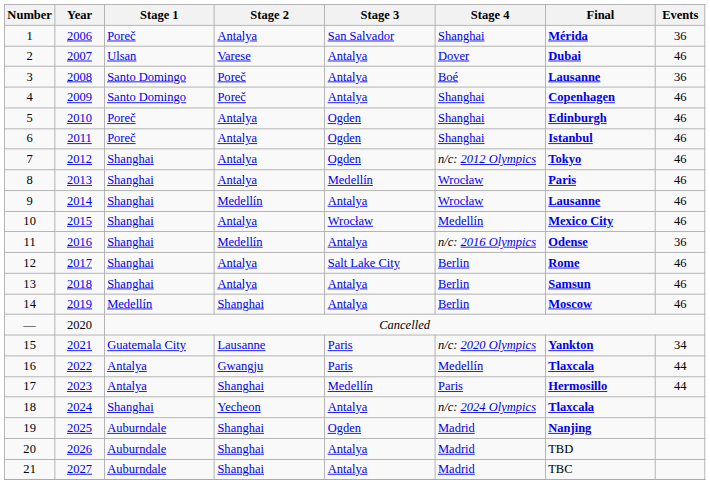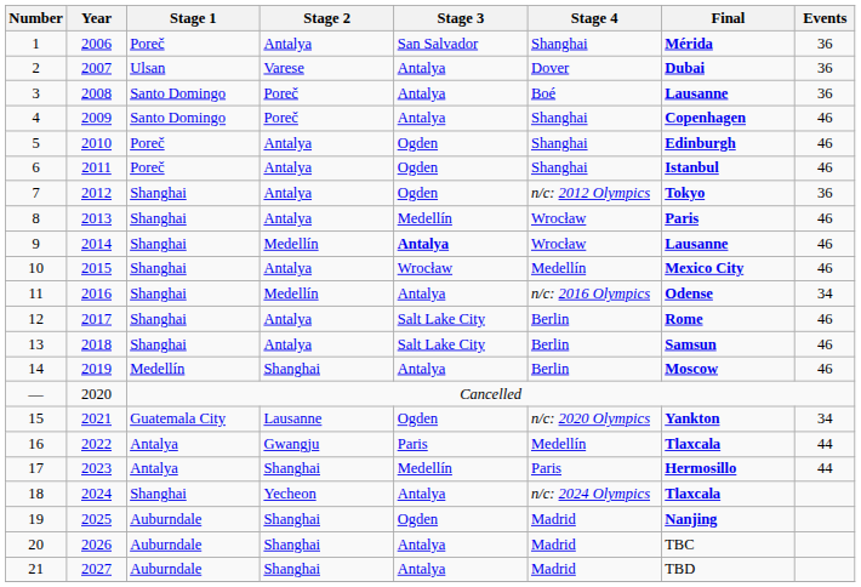 <table class="wikitable" style="font-size: 90%">
 <tr>
 <th style="width:50px;">Number</th>
 <th style="width:50px;">Year</th>
 <th style="width:120px;">Stage 1</th>
 <th style="width:120px;">Stage 2</th>
 <th style="width:120px;">Stage 3</th>
 <th style="width:120px;">Stage 4</th>
 <th style="width:120px;">Final</th>
 <th style="width:50px;">Events</th>
 </tr>
 <tr>
 <td align=center>1</td>
 <td align=center><a href='#'>2006</a></td>
 <td> <a href='#'>Poreč</a></td>
 <td> <a href='#'>Antalya</a></td>
 <td> <a href='#'>San Salvador</a></td>
 <td> <a href='#'>Shanghai</a></td>
 <td> <strong><a href='#'>Mérida</a></strong></td>
 <td align=center>36</td>
 </tr>
 <tr>
 <td align=center>2</td>
 <td align=center><a href='#'>2007</a></td>
 <td> <a href='#'>Ulsan</a></td>
 <td> <a href='#'>Varese</a></td>
 <td> <a href='#'>Antalya</a></td>
 <td> <a href='#'>Dover</a></td>
 <td> <strong><a href='#'>Dubai</a></strong></td>
-<td align=center>46</td>
+<td align=center>36</td>
 </tr>
 <tr>
 <td align=center>3</td>
 <td align=center><a href='#'>2008</a></td>
 <td> <a href='#'>Santo Domingo</a></td>
 <td> <a href='#'>Poreč</a></td>
 <td> <a href='#'>Antalya</a></td>
 <td> <a href='#'>Boé</a></td>
 <td> <strong><a href='#'>Lausanne</a></strong></td>
 <td align=center>36</td>
 </tr>
 <tr>
 <td align=center>4</td>
 <td align=center><a href='#'>2009</a></td>
 <td> <a href='#'>Santo Domingo</a></td>
 <td> <a href='#'>Poreč</a></td>
 <td> <a href='#'>Antalya</a></td>
 <td> <a href='#'>Shanghai</a></td>
 <td> <strong><a href='#'>Copenhagen</a></strong></td>
 <td align=center>46</td>
 </tr>
 <tr>
 <td align=center>5</td>
 <td align=center><a href='#'>2010</a></td>
 <td> <a href='#'>Poreč</a></td>
 <td> <a href='#'>Antalya</a></td>
 <td> <a href='#'>Ogden</a></td>
 <td> <a href='#'>Shanghai</a></td>
 <td> <strong><a href='#'>Edinburgh</a></strong></td>
 <td align=center>46</td>
 </tr>
 <tr>
 <td align=center>6</td>
 <td align=center><a href='#'>2011</a></td>
 <td> <a href='#'>Poreč</a></td>
 <td> <a href='#'>Antalya</a></td>
 <td> <a href='#'>Ogden</a></td>
 <td> <a href='#'>Shanghai</a></td>
 <td> <strong><a href='#'>Istanbul</a></strong></td>
 <td align=center>46</td>
 </tr>
 <tr>
 <td align=center>7</td>
 <td align=center><a href='#'>2012</a></td>
 <td> <a href='#'>Shanghai</a></td>
 <td> <a href='#'>Antalya</a></td>
 <td> <a href='#'>Ogden</a></td>
 <td><em>n/c: <a href='#'>2012 Olympics</a></em></td>
 <td> <strong><a href='#'>Tokyo</a></strong></td>
-<td align=center>46</td>
+<td align=center>36</td>
 </tr>
 <tr>
 <td align=center>8</td>
 <td align=center><a href='#'>2013</a></td>
 <td> <a href='#'>Shanghai</a></td>
 <td> <a href='#'>Antalya</a></td>
 <td> <a href='#'>Medellín</a></td>
 <td> <a href='#'>Wrocław</a></td>
 <td> <strong><a href='#'>Paris</a></strong></td>
 <td align=center>46</td>
 </tr>
 <tr>
 <td align=center>9</td>
 <td align=center><a href='#'>2014</a></td>
 <td> <a href='#'>Shanghai</a></td>
 <td> <a href='#'>Medellín</a></td>
-<td> <a href='#'>Antalya</a></td>
+<td><strong> <a href='#'>Antalya</a></strong></td>
 <td> <a href='#'>Wrocław</a></td>
 <td> <strong><a href='#'>Lausanne</a></strong></td>
 <td align=center>46</td>
 </tr>
 <tr>
 <td align=center>10</td>
 <td align=center><a href='#'>2015</a></td>
 <td> <a href='#'>Shanghai</a></td>
 <td> <a href='#'>Antalya</a></td>
 <td> <a href='#'>Wrocław</a></td>
 <td> <a href='#'>Medellín</a></td>
 <td> <strong><a href='#'>Mexico City</a></strong></td>
 <td align=center>46</td>
 </tr>
 <tr>
 <td align=center>11</td>
 <td align=center><a href='#'>2016</a></td>
 <td> <a href='#'>Shanghai</a></td>
 <td> <a href='#'>Medellín</a></td>
 <td> <a href='#'>Antalya</a></td>
 <td><em>n/c: <a href='#'>2016 Olympics</a></em></td>
 <td> <strong><a href='#'>Odense</a></strong></td>
-<td align=center>36</td>
+<td align=center>34</td>
 </tr>
 <tr>
 <td align=center>12</td>
 <td align=center><a href='#'>2017</a></td>
 <td> <a href='#'>Shanghai</a></td>
 <td> <a href='#'>Antalya</a></td>
 <td> <a href='#'>Salt Lake City</a></td>
 <td> <a href='#'>Berlin</a></td>
 <td> <strong><a href='#'>Rome</a></strong></td>
 <td align=center>46</td>
 </tr>
 <tr>
 <td align=center>13</td>
 <td align=center><a href='#'>2018</a></td>
 <td> <a href='#'>Shanghai</a></td>
 <td> <a href='#'>Antalya</a></td>
-<td> <a href='#'>Antalya</a></td>
+<td> <a href='#'>Salt Lake City</a></td>
 <td> <a href='#'>Berlin</a></td>
 <td> <strong><a href='#'>Samsun</a></strong></td>
 <td align=center>46</td>
 </tr>
 <tr>
 <td align=center>14</td>
 <td align=center><a href='#'>2019</a></td>
 <td> <a href='#'>Medellín</a></td>
 <td> <a href='#'>Shanghai</a></td>
 <td> <a href='#'>Antalya</a></td>
 <td> <a href='#'>Berlin</a></td>
 <td> <strong><a href='#'>Moscow</a></strong></td>
 <td align=center>46</td>
 </tr>
 <tr>
 <td align=center>—</td>
 <td align=center>2020</td>
 <td align=center colspan=6><em>Cancelled</em></td>
 </tr>
 <tr>
 <td align=center>15</td>
 <td align=center><a href='#'>2021</a></td>
 <td> <a href='#'>Guatemala City</a></td>
 <td> <a href='#'>Lausanne</a></td>
-<td> <a href='#'>Paris</a></td>
+<td> <a href='#'>Ogden</a></td>
 <td><em>n/c: <a href='#'>2020 Olympics</a></em></td>
 <td> <strong><a href='#'>Yankton</a></strong></td>
 <td align=center>34</td>
 </tr>
 <tr>
 <td align=center>16</td>
 <td align=center><a href='#'>2022</a></td>
 <td> <a href='#'>Antalya</a></td>
 <td> <a href='#'>Gwangju</a></td>
 <td> <a href='#'>Paris</a></td>
 <td> <a href='#'>Medellín</a></td>
 <td> <strong><a href='#'>Tlaxcala</a></strong></td>
 <td align=center>44</td>
 </tr>
 <tr>
 <td align=center>17</td>
 <td align=center><a href='#'>2023</a></td>
 <td> <a href='#'>Antalya</a></td>
 <td> <a href='#'>Shanghai</a></td>
 <td> <a href='#'>Medellín</a></td>
 <td> <a href='#'>Paris</a></td>
 <td> <strong><a href='#'>Hermosillo</a></strong></td>
 <td align=center>44</td>
 </tr>
 <tr>
 <td align=center>18</td>
 <td align=center><a href='#'>2024</a></td>
 <td> <a href='#'>Shanghai</a></td>
 <td> <a href='#'>Yecheon</a></td>
 <td> <a href='#'>Antalya</a></td>
 <td><em>n/c: <a href='#'>2024 Olympics</a></em></td>
 <td> <strong><a href='#'>Tlaxcala</a></strong></td>
 <td align=center></td>
 </tr>
 <tr>
 <td align=center>19</td>
 <td align=center><a href='#'>2025</a></td>
 <td> <a href='#'>Auburndale</a></td>
 <td> <a href='#'>Shanghai</a></td>
 <td> <a href='#'>Ogden</a></td>
 <td> <a href='#'>Madrid</a></td>
 <td> <strong><a href='#'>Nanjing</a></strong></td>
 <td align=center></td>
 </tr>
 <tr>
 <td align=center>20</td>
 <td align=center><a href='#'>2026</a></td>
 <td> <a href='#'>Auburndale</a></td>
 <td> <a href='#'>Shanghai</a></td>
 <td> <a href='#'>Antalya</a></td>
 <td> <a href='#'>Madrid</a></td>
-<td>TBD</td>
+<td> TBC</td>
 <td align=center></td>
 </tr>
 <tr>
 <td align=center>21</td>
 <td align=center><a href='#'>2027</a></td>
 <td> <a href='#'>Auburndale</a></td>
 <td> <a href='#'>Shanghai</a></td>
 <td> <a href='#'>Antalya</a></td>
 <td> <a href='#'>Madrid</a></td>
-<td> TBC</td>
+<td>TBD</td>
 <td align=center></td>
 </tr>
 <tr>
 </tr>
 </table>
